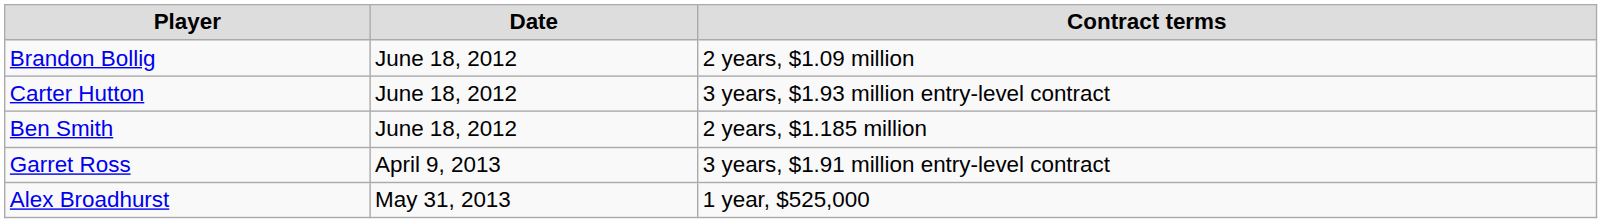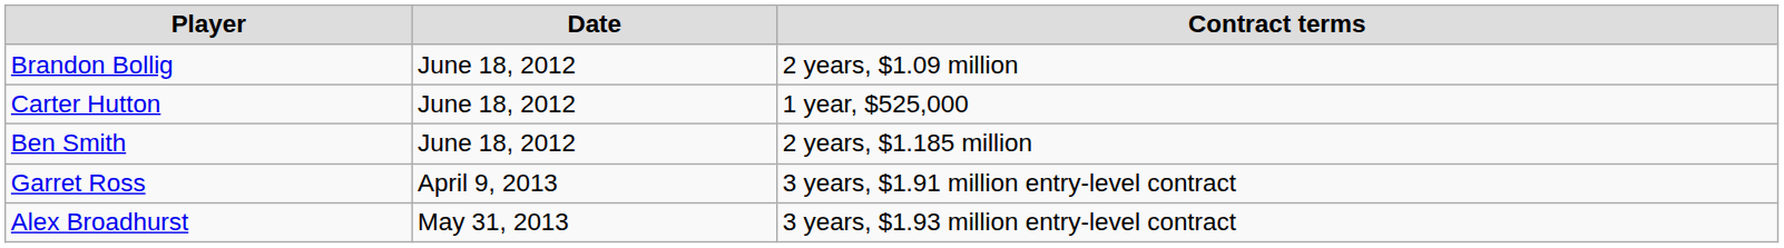 <table class="wikitable" style="width:90%;">
 <tr style="text-align:center; background:#ddd;">
 <td><strong>Player</strong></td>
 <td><strong>Date</strong></td>
 <td><strong>Contract terms</strong></td>
 </tr>
 <tr>
 <td><a href='#'>Brandon Bollig</a></td>
 <td>June 18, 2012</td>
 <td>2 years, $1.09 million</td>
 </tr>
 <tr>
 <td><a href='#'>Carter Hutton</a></td>
 <td>June 18, 2012</td>
-<td>3 years, $1.93 million entry-level contract</td>
+<td>1 year, $525,000</td>
 </tr>
 <tr>
 <td><a href='#'>Ben Smith</a></td>
 <td>June 18, 2012</td>
 <td>2 years, $1.185 million</td>
 </tr>
 <tr>
 <td><a href='#'>Garret Ross</a></td>
 <td>April 9, 2013</td>
 <td>3 years, $1.91 million entry-level contract</td>
 </tr>
 <tr>
 <td><a href='#'>Alex Broadhurst</a></td>
 <td>May 31, 2013</td>
-<td>1 year, $525,000</td>
+<td>3 years, $1.93 million entry-level contract</td>
 </tr>
 </table>
